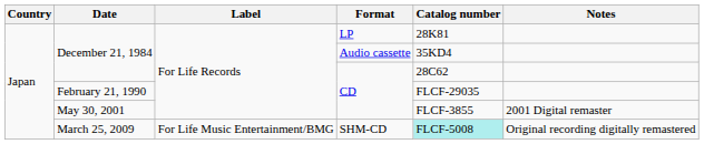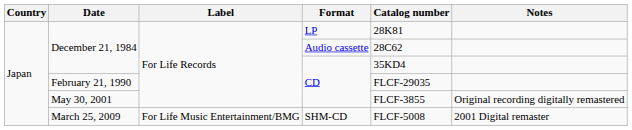 <table class="wikitable">
 <tr>
 <th>Country</th>
 <th>Date</th>
 <th>Label</th>
 <th>Format</th>
 <th>Catalog number</th>
 <th>Notes</th>
 </tr>
 <tr>
 <td rowspan="6">Japan</td>
 <td rowspan="3">December 21, 1984</td>
 <td rowspan="5">For Life Records</td>
 <td><a href='#'>LP</a></td>
 <td>28K81</td>
 <td></td>
 </tr>
 <tr>
 <td><a href='#'>Audio cassette</a></td>
-<td>35KD4</td>
+<td>28C62</td>
 <td></td>
 </tr>
 <tr>
 <td rowspan="3"><a href='#'>CD</a></td>
-<td>28C62</td>
+<td>35KD4</td>
 <td></td>
 </tr>
 <tr>
 <td>February 21, 1990</td>
 <td>FLCF-29035</td>
 </tr>
 <tr>
 <td>May 30, 2001</td>
 <td>FLCF-3855</td>
-<td>2001 Digital remaster</td>
+<td>Original recording digitally remastered</td>
 </tr>
 <tr>
 <td>March 25, 2009</td>
 <td>For Life Music Entertainment/BMG</td>
 <td>SHM-CD</td>
-<td style="background: paleturquoise;">FLCF-5008</td>
-<td>Original recording digitally remastered</td>
+<td>FLCF-5008</td>
+<td>2001 Digital remaster</td>
 </tr>
 </table>
